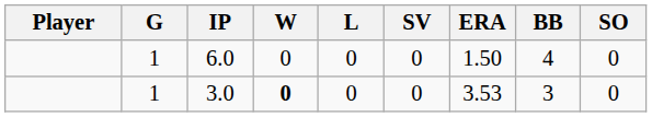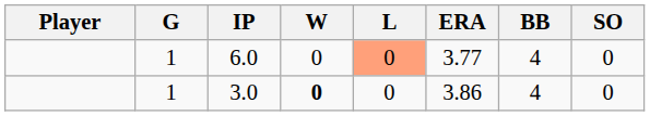 <table class="wikitable sortable">
 <tr>
 <th bgcolor="#DDDDFF" width="16%">Player</th>
 <th bgcolor="#DDDDFF" width="9%">G</th>
 <th bgcolor="#DDDDFF" width="9%">IP</th>
 <th bgcolor="#DDDDFF" width="9%">W</th>
 <th bgcolor="#DDDDFF" width="9%">L</th>
-<th bgcolor="#DDDDFF" width="9%">SV</th>
 <th bgcolor="#DDDDFF" width="9%">ERA</th>
 <th bgcolor="#DDDDFF" width="9%">BB</th>
 <th bgcolor="#DDDDFF" width="9%">SO</th>
 </tr>
 <tr align="center">
 <td></td>
 <td>1</td>
 <td>6.0</td>
 <td>0</td>
-<td>0</td>
-<td>0</td>
-<td>1.50</td>
+<td style="background: lightsalmon;">0</td>
+<td>3.77</td>
 <td>4</td>
 <td>0</td>
 </tr>
 <tr align="center">
 <td></td>
 <td>1</td>
 <td>3.0</td>
 <td><strong>0</strong></td>
 <td>0</td>
-<td>0</td>
-<td>3.53</td>
-<td>3</td>
+<td>3.86</td>
+<td>4</td>
 <td>0</td>
 </tr>
 </table>
